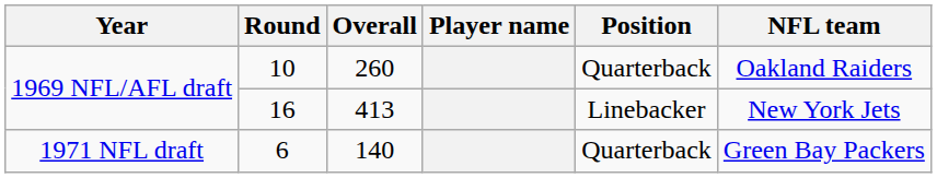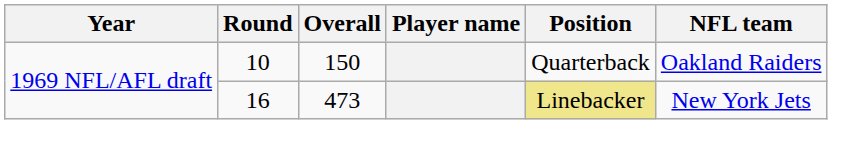 <table class="wikitable sortable" style="text-align:center">
 <tr>
 <th scope="col">Year</th>
 <th scope="col">Round</th>
 <th scope="col">Overall</th>
 <th scope="col">Player name</th>
 <th scope="col">Position</th>
 <th scope="col">NFL team</th>
 </tr>
 <tr>
 <td rowspan=2><a href='#'>1969 NFL/AFL draft</a><br></td>
 <td>10</td>
-<td>260</td>
+<td>150</td>
 <th></th>
 <td>Quarterback</td>
 <td><a href='#'>Oakland Raiders</a></td>
 </tr>
 <tr>
 <td>16</td>
-<td>413</td>
+<td>473</td>
 <th></th>
-<td>Linebacker</td>
+<td style="background: khaki;">Linebacker</td>
 <td><a href='#'>New York Jets</a></td>
 </tr>
-<tr>
-<td><a href='#'>1971 NFL draft</a><br></td>
-<td>6</td>
-<td>140</td>
-<th></th>
-<td>Quarterback</td>
-<td><a href='#'>Green Bay Packers</a></td>
-</tr>
 </table>
